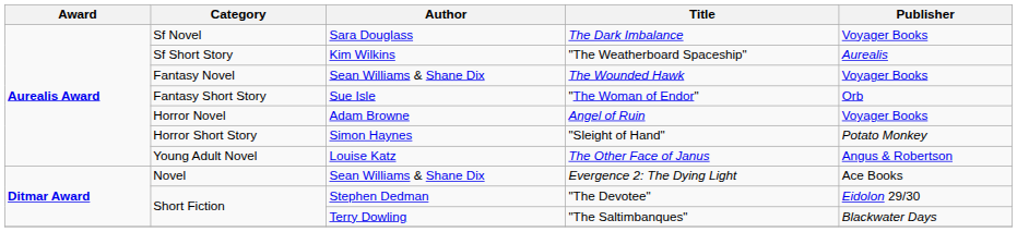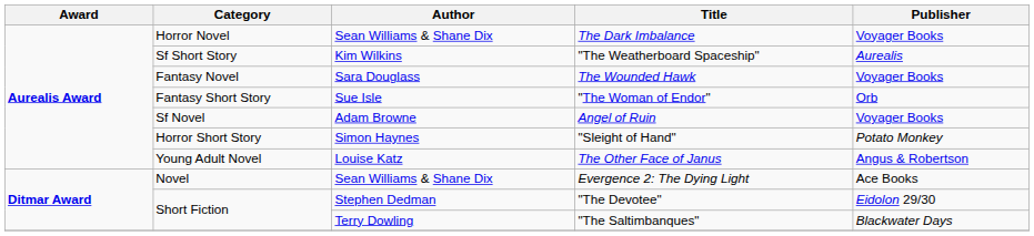 <table class="wikitable" width=100%>
 <tr>
 <th>Award</th>
 <th>Category</th>
 <th>Author</th>
 <th>Title</th>
 <th>Publisher</th>
 </tr>
 <tr>
 <td rowspan=7><strong><a href='#'>Aurealis Award</a></strong></td>
-<td>Sf Novel</td>
-<td><a href='#'>Sara Douglass</a></td>
+<td>Horror Novel</td>
+<td><a href='#'>Sean Williams</a> & <a href='#'>Shane Dix</a></td>
 <td><em><a href='#'>The Dark Imbalance</a></em></td>
 <td><a href='#'>Voyager Books</a></td>
 </tr>
 <tr>
 <td>Sf Short Story</td>
 <td><a href='#'>Kim Wilkins</a></td>
 <td>"The Weatherboard Spaceship"</td>
 <td><em><a href='#'>Aurealis</a></em></td>
 </tr>
 <tr>
 <td>Fantasy Novel</td>
-<td><a href='#'>Sean Williams</a> & <a href='#'>Shane Dix</a></td>
+<td><a href='#'>Sara Douglass</a></td>
 <td><em><a href='#'>The Wounded Hawk</a></em></td>
 <td><a href='#'>Voyager Books</a></td>
 </tr>
 <tr>
 <td>Fantasy Short Story</td>
 <td><a href='#'>Sue Isle</a></td>
 <td>"<a href='#'>The Woman of Endor</a>"</td>
 <td><a href='#'>Orb</a></td>
 </tr>
 <tr>
-<td>Horror Novel</td>
+<td>Sf Novel</td>
 <td><a href='#'>Adam Browne</a></td>
 <td><em><a href='#'>Angel of Ruin</a></em></td>
 <td><a href='#'>Voyager Books</a></td>
 </tr>
 <tr>
 <td>Horror Short Story</td>
 <td><a href='#'>Simon Haynes</a></td>
 <td>"Sleight of Hand"</td>
 <td><em>Potato Monkey</em></td>
 </tr>
 <tr>
 <td>Young Adult Novel</td>
 <td><a href='#'>Louise Katz</a></td>
 <td><em><a href='#'>The Other Face of Janus</a></em></td>
 <td><a href='#'>Angus & Robertson</a></td>
 </tr>
 <tr>
 <td rowspan=3><strong><a href='#'>Ditmar Award</a></strong></td>
 <td>Novel</td>
 <td><a href='#'>Sean Williams</a> & <a href='#'>Shane Dix</a></td>
 <td><em>Evergence 2: The Dying Light</em></td>
 <td>Ace Books</td>
 </tr>
 <tr>
 <td rowspan=2>Short Fiction</td>
 <td><a href='#'>Stephen Dedman</a></td>
 <td>"The Devotee"</td>
 <td><em><a href='#'>Eidolon</a></em> 29/30</td>
 </tr>
 <tr>
 <td><a href='#'>Terry Dowling</a></td>
 <td>"The Saltimbanques"</td>
 <td><em>Blackwater Days</em></td>
 </tr>
 <tr>
 </tr>
 </table>
